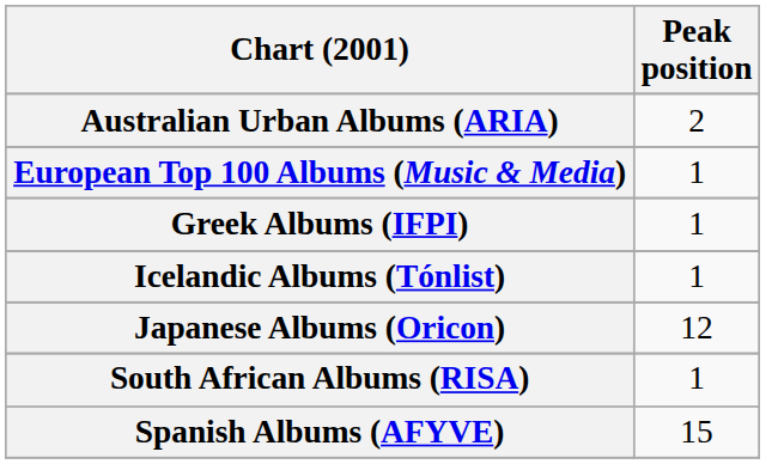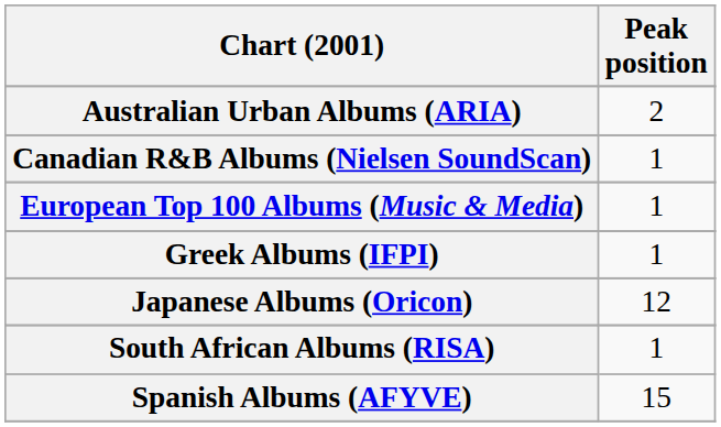 <table class="wikitable sortable plainrowheaders" style="text-align:center">
 <tr>
 <th scope="col">Chart (2001)</th>
 <th scope="col">Peak<br>position</th>
 </tr>
 <tr>
 </tr>
 <tr>
 <th scope="row">Australian Urban Albums (<a href='#'>ARIA</a>)</th>
 <td>2</td>
 </tr>
 <tr>
 </tr>
 <tr>
 </tr>
 <tr>
 </tr>
 <tr>
 </tr>
 <tr>
+<th scope="row">Canadian R&B Albums (<a href='#'>Nielsen SoundScan</a>)</th>
+<td>1</td>
+</tr>
+<tr>
 </tr>
 <tr>
 </tr>
 <tr>
 <th scope="row"><a href='#'>European Top 100 Albums</a> (<em><a href='#'>Music & Media</a></em>)</th>
 <td>1</td>
 </tr>
 <tr>
 </tr>
 <tr>
 </tr>
 <tr>
 </tr>
 <tr>
 <th scope="row">Greek Albums (<a href='#'>IFPI</a>)</th>
 <td>1</td>
 </tr>
 <tr>
-</tr>
-<tr>
-<th scope="row">Icelandic Albums (<a href='#'>Tónlist</a>)</th>
-<td>1</td>
 </tr>
 <tr>
 </tr>
 <tr>
 </tr>
 <tr>
 <th scope="row">Japanese Albums (<a href='#'>Oricon</a>)</th>
 <td>12</td>
 </tr>
 <tr>
 </tr>
 <tr>
 </tr>
 <tr>
 </tr>
 <tr>
 </tr>
 <tr>
 <th scope="row">South African Albums (<a href='#'>RISA</a>)</th>
 <td>1</td>
 </tr>
 <tr>
 <th scope="row">Spanish Albums (<a href='#'>AFYVE</a>)</th>
 <td>15</td>
 </tr>
 <tr>
 </tr>
 <tr>
 </tr>
 <tr>
 </tr>
 <tr>
 </tr>
 <tr>
 </tr>
 <tr>
 </tr>
 </table>
